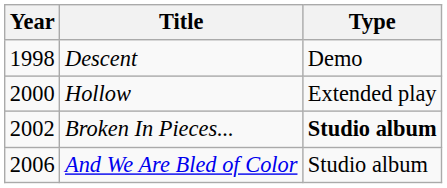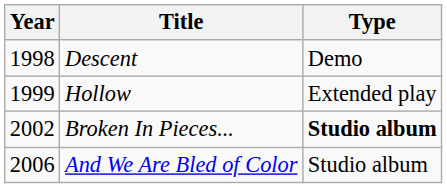 <table class="wikitable">
 <tr>
 <th>Year</th>
 <th>Title</th>
 <th>Type</th>
 </tr>
 <tr>
 <td>1998</td>
 <td><em>Descent</em></td>
 <td>Demo</td>
 </tr>
 <tr>
-<td>2000</td>
+<td>1999</td>
 <td><em>Hollow</em></td>
 <td>Extended play</td>
 </tr>
 <tr>
 <td>2002</td>
 <td><em>Broken In Pieces...</em></td>
 <td><strong>Studio album</strong></td>
 </tr>
 <tr>
 <td>2006</td>
 <td><em><a href='#'>And We Are Bled of Color</a></em></td>
 <td>Studio album</td>
 </tr>
 </table>
